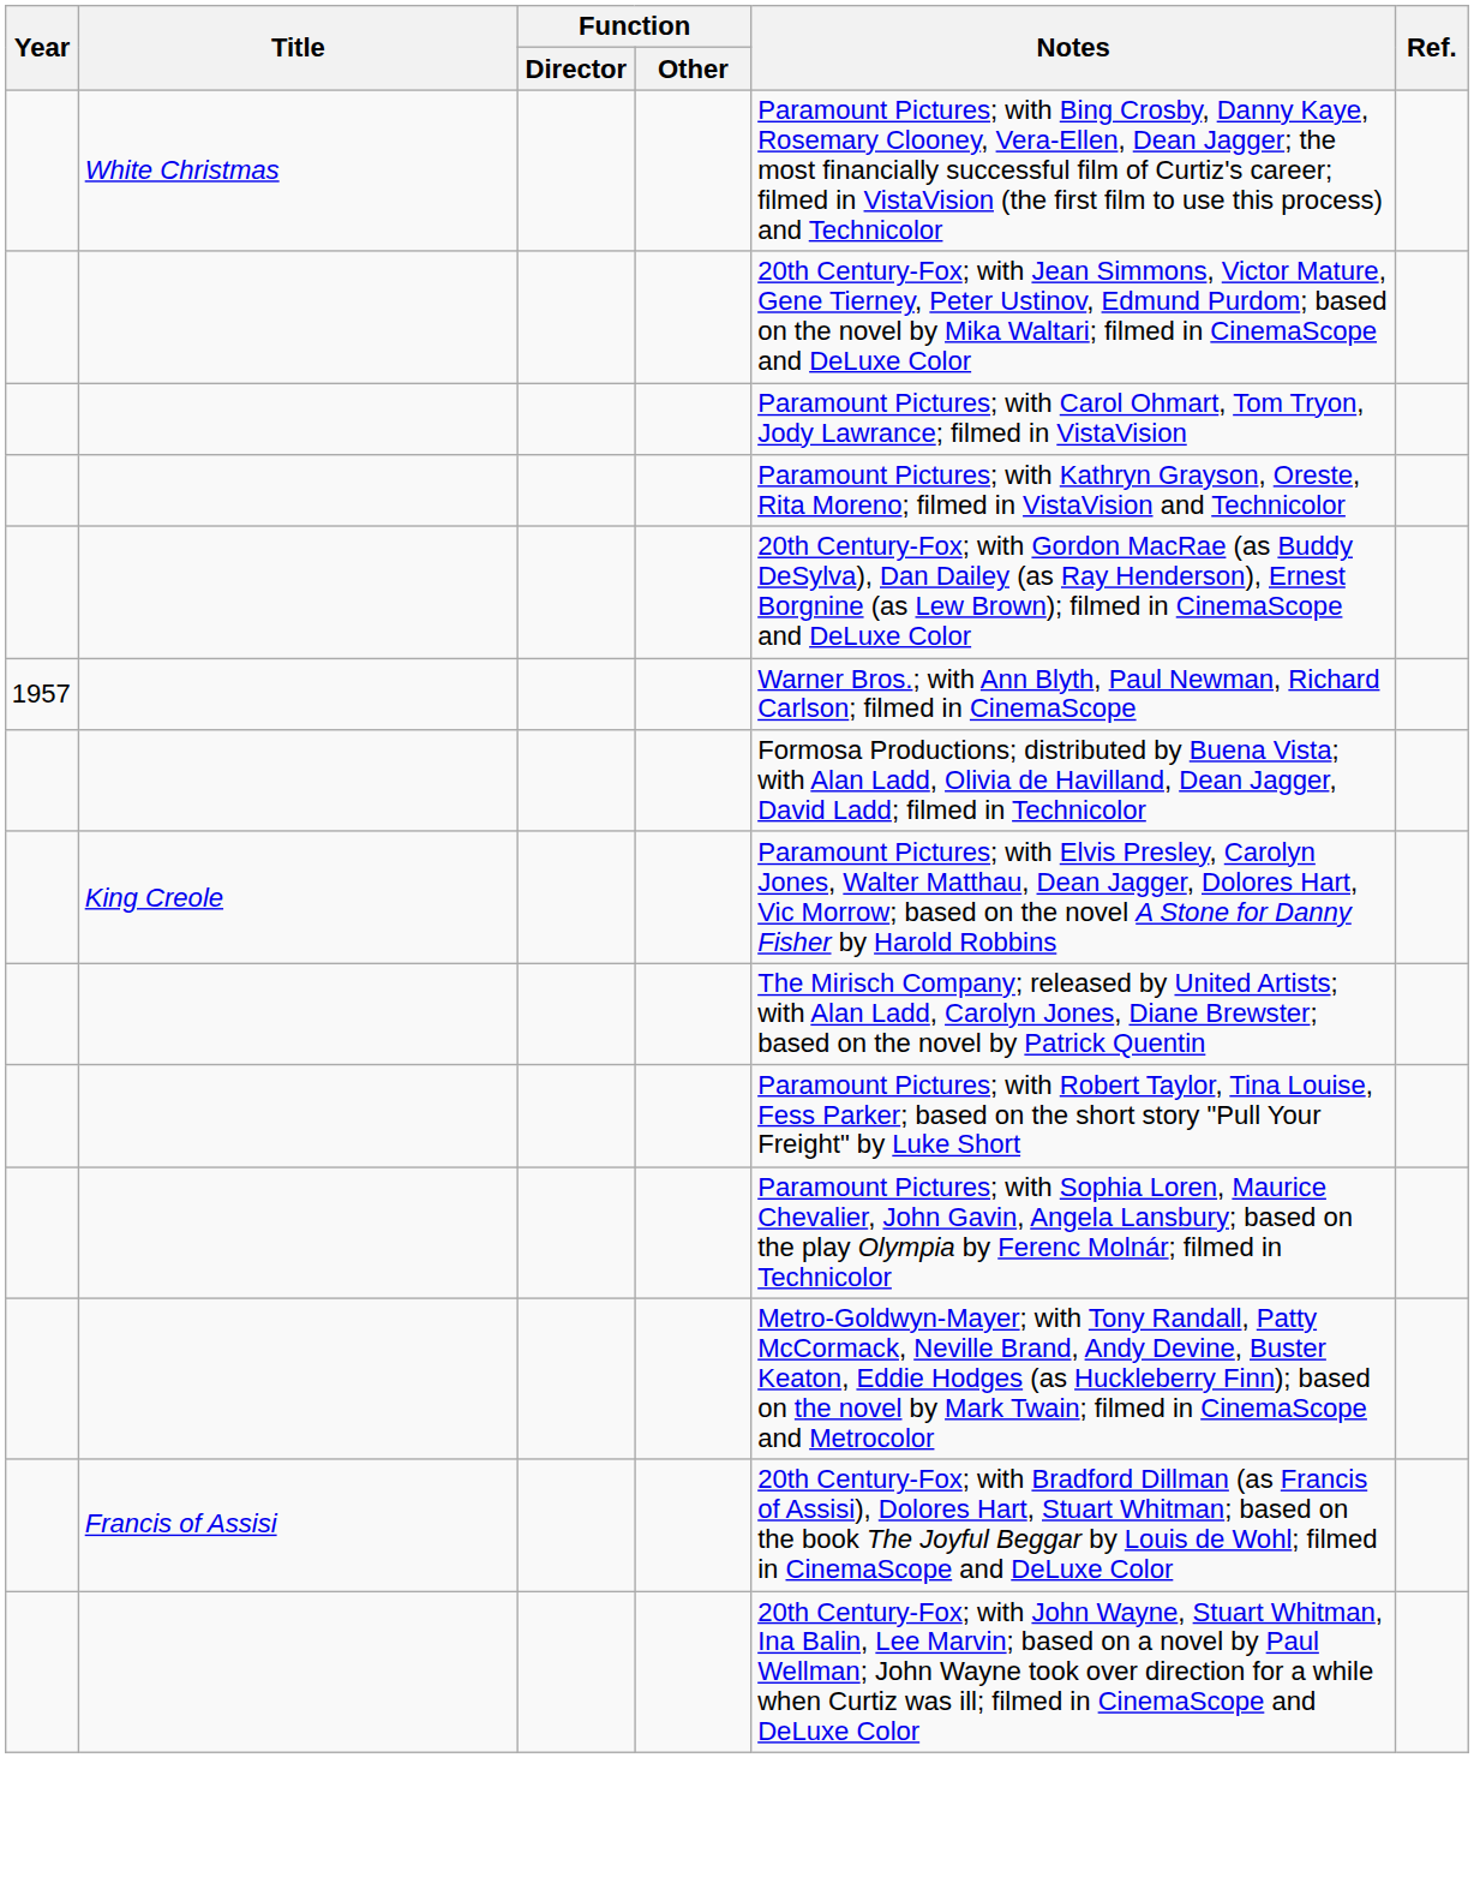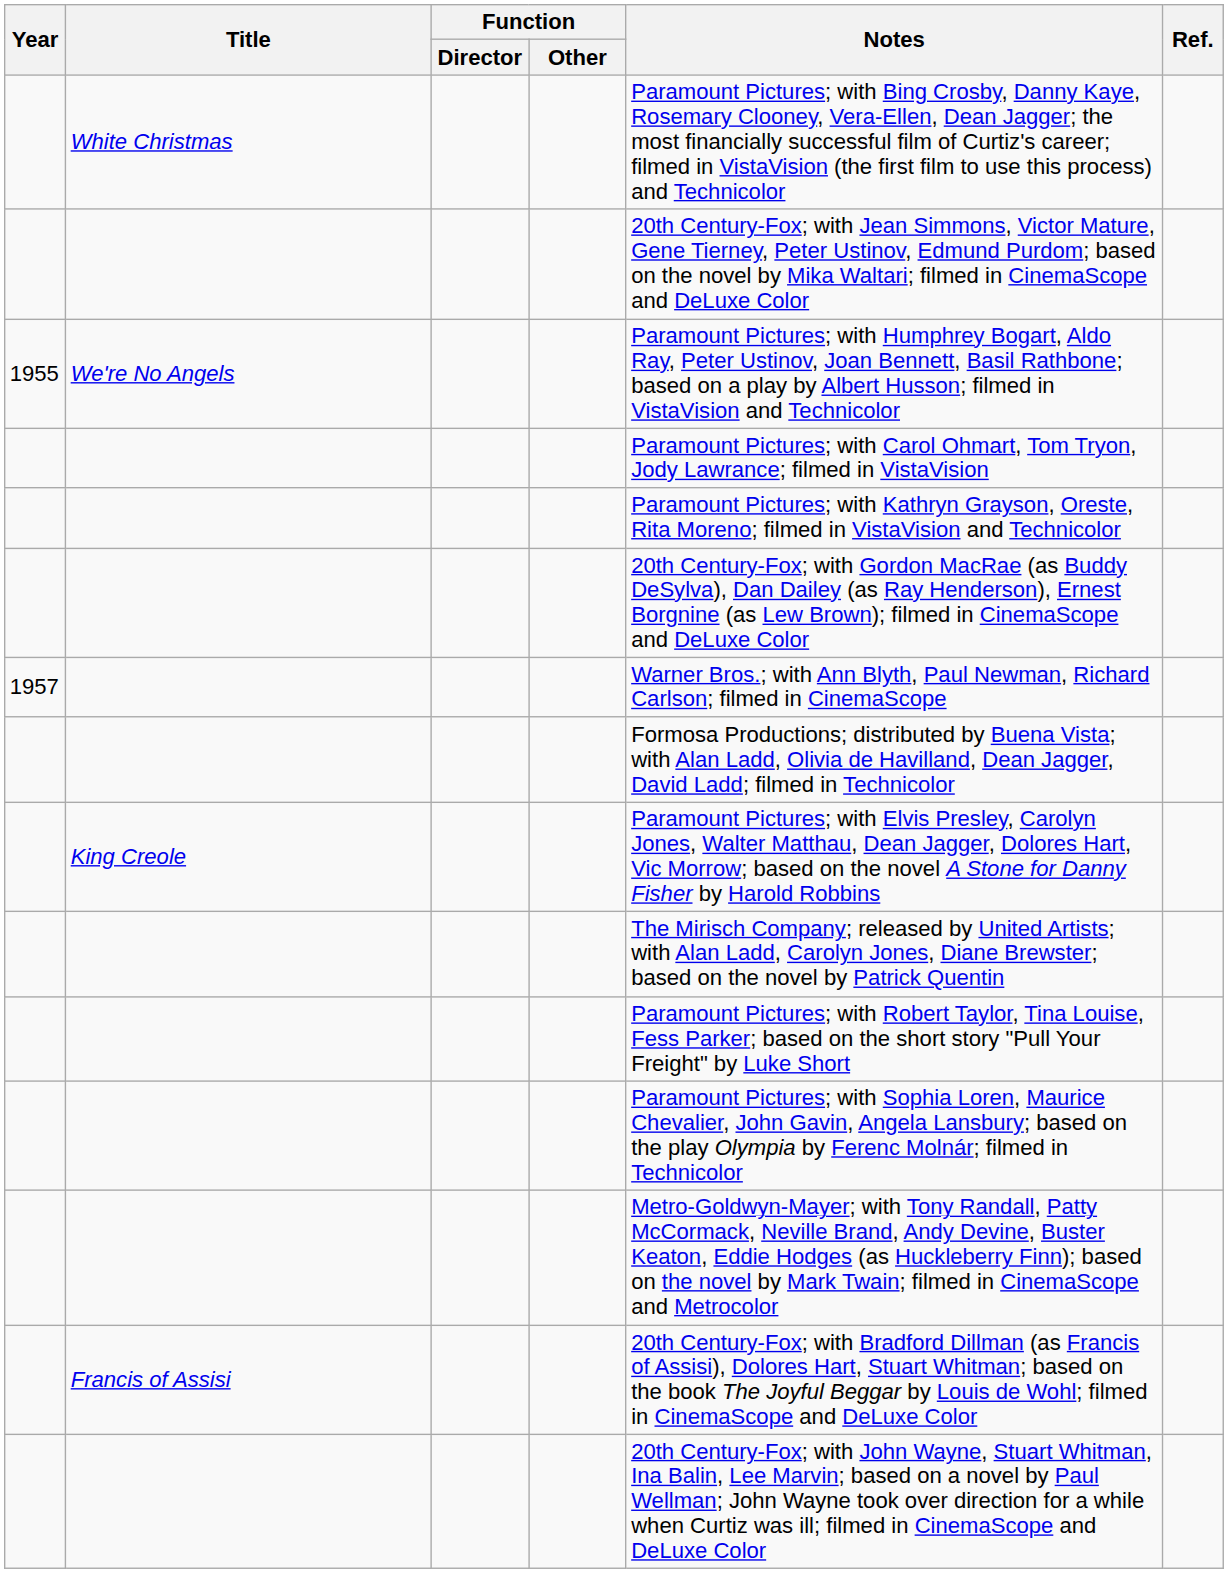 <table class="wikitable sortable sticky-header-multi" width="100%">
 <tr>
 <th scope="col" rowspan="2" width="5%">Year</th>
 <th scope="col" rowspan="2" width="30%">Title</th>
 <th scope="col" colspan="2">Function</th>
 <th scope="col" class="unsortable" rowspan="2">Notes</th>
 <th scope="col" class="unsortable" rowspan="2" width="5%">Ref.</th>
 </tr>
 <tr>
 <th scope="col" class="unsortable" width="8%">Director</th>
 <th scope="col" class="unsortable" width="8%">Other</th>
 </tr>
 <tr>
 <td scope="row"></td>
 <td><em><a href='#'>White Christmas</a></em></td>
 <td></td>
 <td></td>
 <td><a href='#'>Paramount Pictures</a>; with <a href='#'>Bing Crosby</a>, <a href='#'>Danny Kaye</a>, <a href='#'>Rosemary Clooney</a>, <a href='#'>Vera-Ellen</a>, <a href='#'>Dean Jagger</a>; the most financially successful film of Curtiz's career; filmed in <a href='#'>VistaVision</a> (the first film to use this process) and <a href='#'>Technicolor</a></td>
 <td align=center></td>
 </tr>
 <tr>
 <td scope="row"></td>
 <td></td>
 <td></td>
 <td></td>
 <td><a href='#'>20th Century-Fox</a>; with <a href='#'>Jean Simmons</a>, <a href='#'>Victor Mature</a>, <a href='#'>Gene Tierney</a>, <a href='#'>Peter Ustinov</a>, <a href='#'>Edmund Purdom</a>; based on the novel by <a href='#'>Mika Waltari</a>; filmed in <a href='#'>CinemaScope</a> and <a href='#'>DeLuxe Color</a></td>
+<td align=center></td>
+</tr>
+<tr>
+<td scope="row">1955</td>
+<td><em><a href='#'>We're No Angels</a></em></td>
+<td></td>
+<td></td>
+<td><a href='#'>Paramount Pictures</a>; with <a href='#'>Humphrey Bogart</a>, <a href='#'>Aldo Ray</a>, <a href='#'>Peter Ustinov</a>, <a href='#'>Joan Bennett</a>, <a href='#'>Basil Rathbone</a>; based on a play by <a href='#'>Albert Husson</a>; filmed in <a href='#'>VistaVision</a> and <a href='#'>Technicolor</a></td>
 <td align=center></td>
 </tr>
 <tr>
 <td scope="row"></td>
 <td></td>
 <td></td>
 <td></td>
 <td><a href='#'>Paramount Pictures</a>; with <a href='#'>Carol Ohmart</a>, <a href='#'>Tom Tryon</a>, <a href='#'>Jody Lawrance</a>; filmed in <a href='#'>VistaVision</a></td>
 <td align=center></td>
 </tr>
 <tr>
 <td scope="row"></td>
 <td></td>
 <td></td>
 <td></td>
 <td><a href='#'>Paramount Pictures</a>; with <a href='#'>Kathryn Grayson</a>, <a href='#'>Oreste</a>, <a href='#'>Rita Moreno</a>; filmed in <a href='#'>VistaVision</a> and <a href='#'>Technicolor</a></td>
 <td align=center></td>
 </tr>
 <tr>
 <td scope="row"></td>
 <td></td>
 <td></td>
 <td></td>
 <td><a href='#'>20th Century-Fox</a>; with <a href='#'>Gordon MacRae</a> (as <a href='#'>Buddy DeSylva</a>), <a href='#'>Dan Dailey</a> (as <a href='#'>Ray Henderson</a>), <a href='#'>Ernest Borgnine</a> (as <a href='#'>Lew Brown</a>); filmed in <a href='#'>CinemaScope</a> and <a href='#'>DeLuxe Color</a></td>
 <td align=center></td>
 </tr>
 <tr>
 <td scope="row">1957</td>
 <td></td>
 <td></td>
 <td></td>
 <td><a href='#'>Warner Bros.</a>; with <a href='#'>Ann Blyth</a>, <a href='#'>Paul Newman</a>, <a href='#'>Richard Carlson</a>; filmed in <a href='#'>CinemaScope</a></td>
 <td align=center></td>
 </tr>
 <tr>
 <td scope="row"></td>
 <td></td>
 <td></td>
 <td></td>
 <td>Formosa Productions; distributed by <a href='#'>Buena Vista</a>; with <a href='#'>Alan Ladd</a>, <a href='#'>Olivia de Havilland</a>, <a href='#'>Dean Jagger</a>, <a href='#'>David Ladd</a>; filmed in <a href='#'>Technicolor</a></td>
 <td align=center></td>
 </tr>
 <tr>
 <td scope="row"></td>
 <td><em><a href='#'>King Creole</a></em></td>
 <td></td>
 <td></td>
 <td><a href='#'>Paramount Pictures</a>; with <a href='#'>Elvis Presley</a>, <a href='#'>Carolyn Jones</a>, <a href='#'>Walter Matthau</a>, <a href='#'>Dean Jagger</a>, <a href='#'>Dolores Hart</a>, <a href='#'>Vic Morrow</a>; based on the novel <em><a href='#'>A Stone for Danny Fisher</a></em> by <a href='#'>Harold Robbins</a></td>
 <td align=center></td>
 </tr>
 <tr>
 <td scope="row"></td>
 <td></td>
 <td></td>
 <td></td>
 <td><a href='#'>The Mirisch Company</a>; released by <a href='#'>United Artists</a>; with <a href='#'>Alan Ladd</a>, <a href='#'>Carolyn Jones</a>, <a href='#'>Diane Brewster</a>; based on the novel by <a href='#'>Patrick Quentin</a></td>
 <td align=center></td>
 </tr>
 <tr>
 <td scope="row"></td>
 <td></td>
 <td></td>
 <td></td>
 <td><a href='#'>Paramount Pictures</a>; with <a href='#'>Robert Taylor</a>, <a href='#'>Tina Louise</a>, <a href='#'>Fess Parker</a>; based on the short story "Pull Your Freight" by <a href='#'>Luke Short</a></td>
 <td align=center></td>
 </tr>
 <tr>
 <td scope="row"></td>
 <td></td>
 <td></td>
 <td></td>
 <td><a href='#'>Paramount Pictures</a>; with <a href='#'>Sophia Loren</a>, <a href='#'>Maurice Chevalier</a>, <a href='#'>John Gavin</a>, <a href='#'>Angela Lansbury</a>; based on the play <em>Olympia</em> by <a href='#'>Ferenc Molnár</a>; filmed in <a href='#'>Technicolor</a></td>
 <td align=center></td>
 </tr>
 <tr>
 <td scope="row"></td>
 <td></td>
 <td></td>
 <td></td>
 <td><a href='#'>Metro-Goldwyn-Mayer</a>; with <a href='#'>Tony Randall</a>, <a href='#'>Patty McCormack</a>, <a href='#'>Neville Brand</a>, <a href='#'>Andy Devine</a>, <a href='#'>Buster Keaton</a>, <a href='#'>Eddie Hodges</a> (as <a href='#'>Huckleberry Finn</a>); based on <a href='#'>the novel</a> by <a href='#'>Mark Twain</a>; filmed in <a href='#'>CinemaScope</a> and <a href='#'>Metrocolor</a></td>
 <td align=center></td>
 </tr>
 <tr>
 <td scope="row"></td>
 <td><em><a href='#'>Francis of Assisi</a></em></td>
 <td></td>
 <td></td>
 <td><a href='#'>20th Century-Fox</a>; with <a href='#'>Bradford Dillman</a> (as <a href='#'>Francis of Assisi</a>), <a href='#'>Dolores Hart</a>, <a href='#'>Stuart Whitman</a>; based on the book <em>The Joyful Beggar</em> by <a href='#'>Louis de Wohl</a>; filmed in <a href='#'>CinemaScope</a> and <a href='#'>DeLuxe Color</a></td>
 <td align=center></td>
 </tr>
 <tr>
 <td scope="row"></td>
 <td></td>
 <td></td>
 <td></td>
 <td><a href='#'>20th Century-Fox</a>; with <a href='#'>John Wayne</a>, <a href='#'>Stuart Whitman</a>, <a href='#'>Ina Balin</a>, <a href='#'>Lee Marvin</a>; based on a novel by <a href='#'>Paul Wellman</a>; John Wayne took over direction for a while when Curtiz was ill; filmed in <a href='#'>CinemaScope</a> and <a href='#'>DeLuxe Color</a></td>
 <td align=center></td>
 </tr>
 </table>
